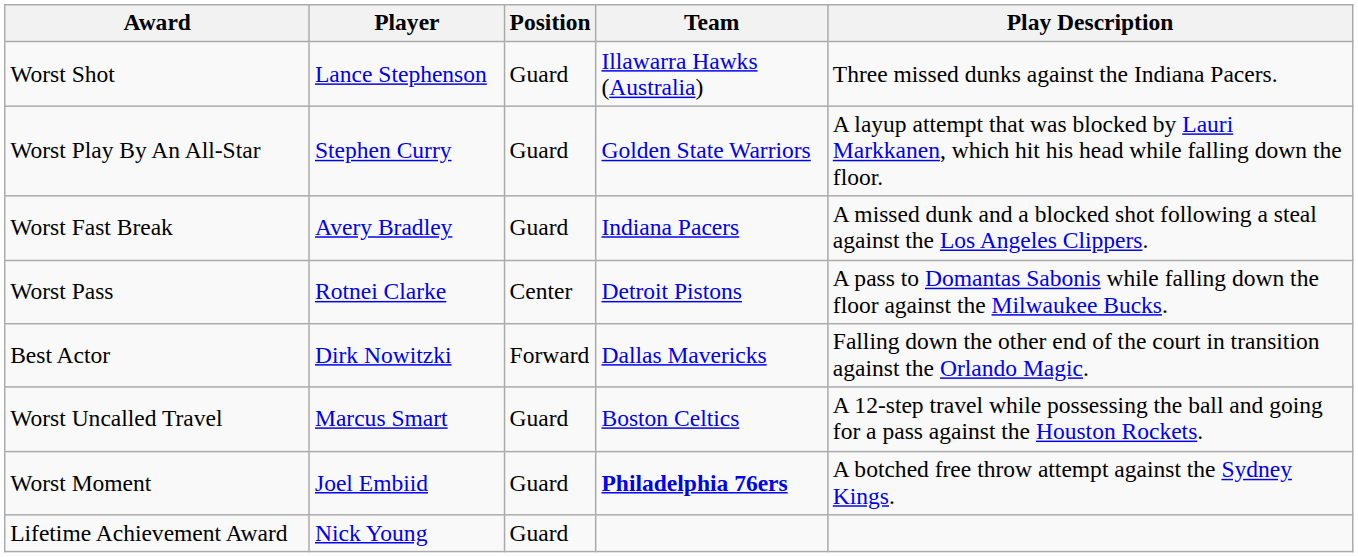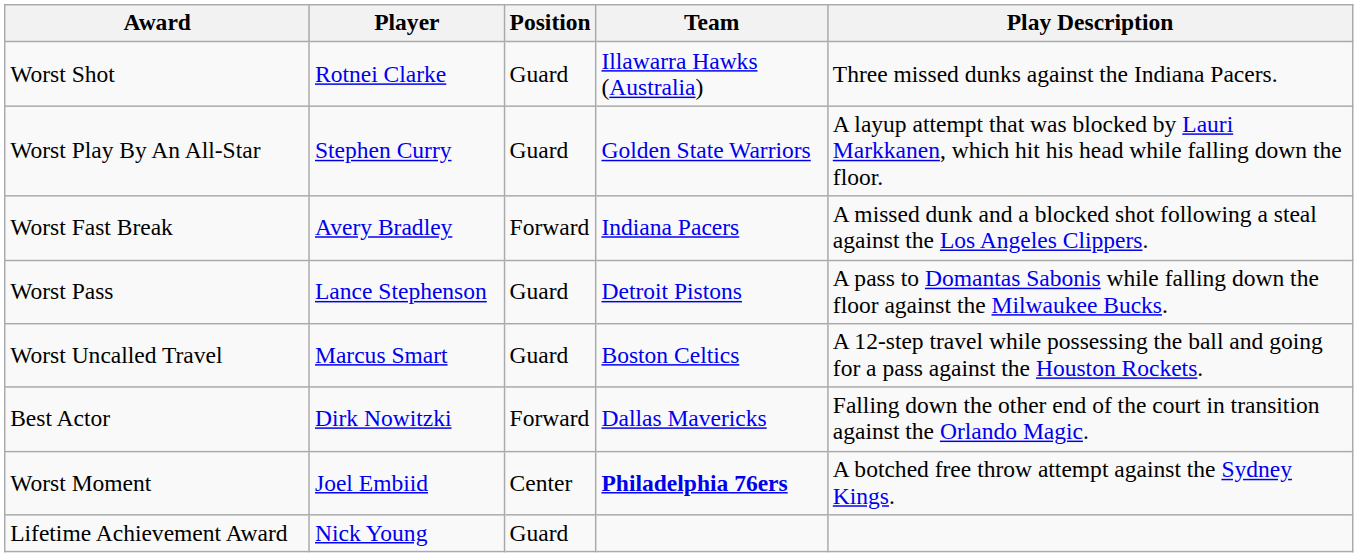 <table class="wikitable sortable" style="text-align:left">
 <tr>
 <th style="width:200px;">Award</th>
 <th style="width:125px;">Player</th>
 <th style="width:20px;">Position</th>
 <th style="width:150px;">Team</th>
 <th style="width:350px;">Play Description</th>
 </tr>
 <tr>
 <td>Worst Shot</td>
-<td><a href='#'>Lance Stephenson</a></td>
+<td><a href='#'>Rotnei Clarke</a></td>
 <td>Guard</td>
 <td><a href='#'>Illawarra Hawks</a><br>(<a href='#'>Australia</a>)<br></td>
 <td>Three missed dunks against the Indiana Pacers.</td>
 </tr>
 <tr>
 <td>Worst Play By An All-Star</td>
 <td><a href='#'>Stephen Curry</a></td>
 <td>Guard</td>
 <td><a href='#'>Golden State Warriors</a></td>
 <td>A layup attempt that was blocked by <a href='#'>Lauri Markkanen</a>, which hit his head while falling down the floor.</td>
 </tr>
 <tr>
 <td>Worst Fast Break</td>
 <td><a href='#'>Avery Bradley</a></td>
-<td>Guard</td>
+<td>Forward</td>
 <td><a href='#'>Indiana Pacers</a></td>
 <td>A missed dunk and a blocked shot following a steal against the <a href='#'>Los Angeles Clippers</a>.</td>
 </tr>
 <tr>
 <td>Worst Pass</td>
-<td><a href='#'>Rotnei Clarke</a></td>
-<td>Center</td>
+<td><a href='#'>Lance Stephenson</a></td>
+<td>Guard</td>
 <td><a href='#'>Detroit Pistons</a></td>
 <td>A pass to <a href='#'>Domantas Sabonis</a> while falling down the floor against the <a href='#'>Milwaukee Bucks</a>.</td>
+</tr>
+<tr>
+<td>Worst Uncalled Travel</td>
+<td><a href='#'>Marcus Smart</a></td>
+<td>Guard</td>
+<td><a href='#'>Boston Celtics</a></td>
+<td>A 12-step travel while possessing the ball and going for a pass against the <a href='#'>Houston Rockets</a>.</td>
 </tr>
 <tr>
 <td>Best Actor</td>
 <td><a href='#'>Dirk Nowitzki</a></td>
 <td>Forward</td>
 <td><a href='#'>Dallas Mavericks</a></td>
 <td>Falling down the other end of the court in transition against the <a href='#'>Orlando Magic</a>.</td>
 </tr>
 <tr>
-<td>Worst Uncalled Travel</td>
-<td><a href='#'>Marcus Smart</a></td>
-<td>Guard</td>
-<td><a href='#'>Boston Celtics</a></td>
-<td>A 12-step travel while possessing the ball and going for a pass against the <a href='#'>Houston Rockets</a>.</td>
-</tr>
-<tr>
 <td>Worst Moment</td>
 <td><a href='#'>Joel Embiid</a></td>
-<td>Guard</td>
+<td>Center</td>
 <td><strong><a href='#'>Philadelphia 76ers</a></strong></td>
 <td>A botched free throw attempt against the <a href='#'>Sydney Kings</a>.</td>
 </tr>
 <tr>
 <td>Lifetime Achievement Award</td>
 <td><a href='#'>Nick Young</a></td>
 <td>Guard</td>
 <td></td>
 <td></td>
 </tr>
 </table>
